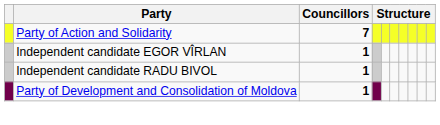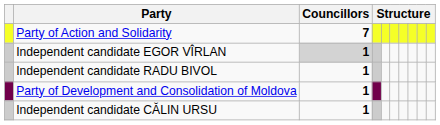 <table class="wikitable">
 <tr>
 <th> </th>
 <th>Party</th>
 <th>Councillors</th>
 <th colspan="7">Structure</th>
 </tr>
 <tr>
 <td bgcolor="#F5FF27"> </td>
 <td><a href='#'>Party of Action and Solidarity</a></td>
 <td style="text-align:right"><strong>7</strong></td>
 <td bgcolor="#F5FF27"> </td>
 <td bgcolor="#F5FF27"> </td>
 <td bgcolor="#F5FF27"> </td>
 <td bgcolor="#F5FF27"> </td>
 <td bgcolor="#F5FF27"> </td>
 <td bgcolor="#F5FF27"> </td>
 <td bgcolor="#F5FF27"> </td>
 </tr>
 <tr>
 <td bgcolor="#ccc"> </td>
 <td>Independent candidate EGOR VÎRLAN</td>
-<td style="text-align:right"><strong>1</strong></td>
+<td style="background: lightgrey; text-align:right"><strong>1</strong></td>
 <td bgcolor="#ccc"> </td>
 <td> </td>
 <td> </td>
 <td> </td>
 <td> </td>
 <td> </td>
 <td> </td>
 </tr>
 <tr>
 <td bgcolor="#ccc"> </td>
 <td>Independent candidate RADU BIVOL</td>
 <td style="text-align:right"><strong>1</strong></td>
 <td bgcolor="#ccc"> </td>
 <td> </td>
 <td> </td>
 <td> </td>
 <td> </td>
 <td> </td>
 <td> </td>
 </tr>
 <tr>
 <td bgcolor="#71004b"> </td>
 <td><a href='#'>Party of Development and Consolidation of Moldova</a></td>
 <td style="text-align:right"><strong>1</strong></td>
 <td bgcolor="#71004b"> </td>
 <td> </td>
 <td> </td>
 <td> </td>
 <td> </td>
 <td> </td>
 <td> </td>
 </tr>
+<tr>
+<td bgcolor="#ccc"> </td>
+<td>Independent candidate CĂLIN URSU</td>
+<td style="text-align:right"><strong>1</strong></td>
+<td bgcolor="#ccc"> </td>
+<td> </td>
+<td> </td>
+<td> </td>
+<td> </td>
+<td> </td>
+<td> </td>
+</tr>
 </table>
